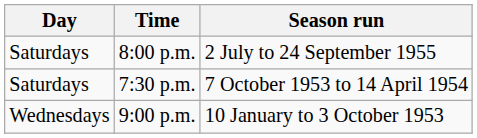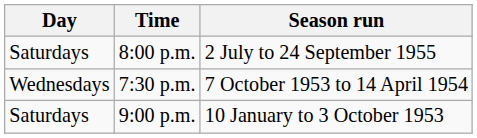 <table class="wikitable">
 <tr>
 <th>Day</th>
 <th>Time</th>
 <th>Season run</th>
 </tr>
 <tr>
 <td>Saturdays</td>
 <td>8:00 p.m.</td>
 <td>2 July to 24 September 1955</td>
 </tr>
 <tr>
-<td>Saturdays</td>
+<td>Wednesdays</td>
 <td>7:30 p.m.</td>
 <td>7 October 1953 to 14 April 1954</td>
 </tr>
 <tr>
-<td>Wednesdays</td>
+<td>Saturdays</td>
 <td>9:00 p.m.</td>
 <td>10 January to 3 October 1953</td>
 </tr>
 </table>
